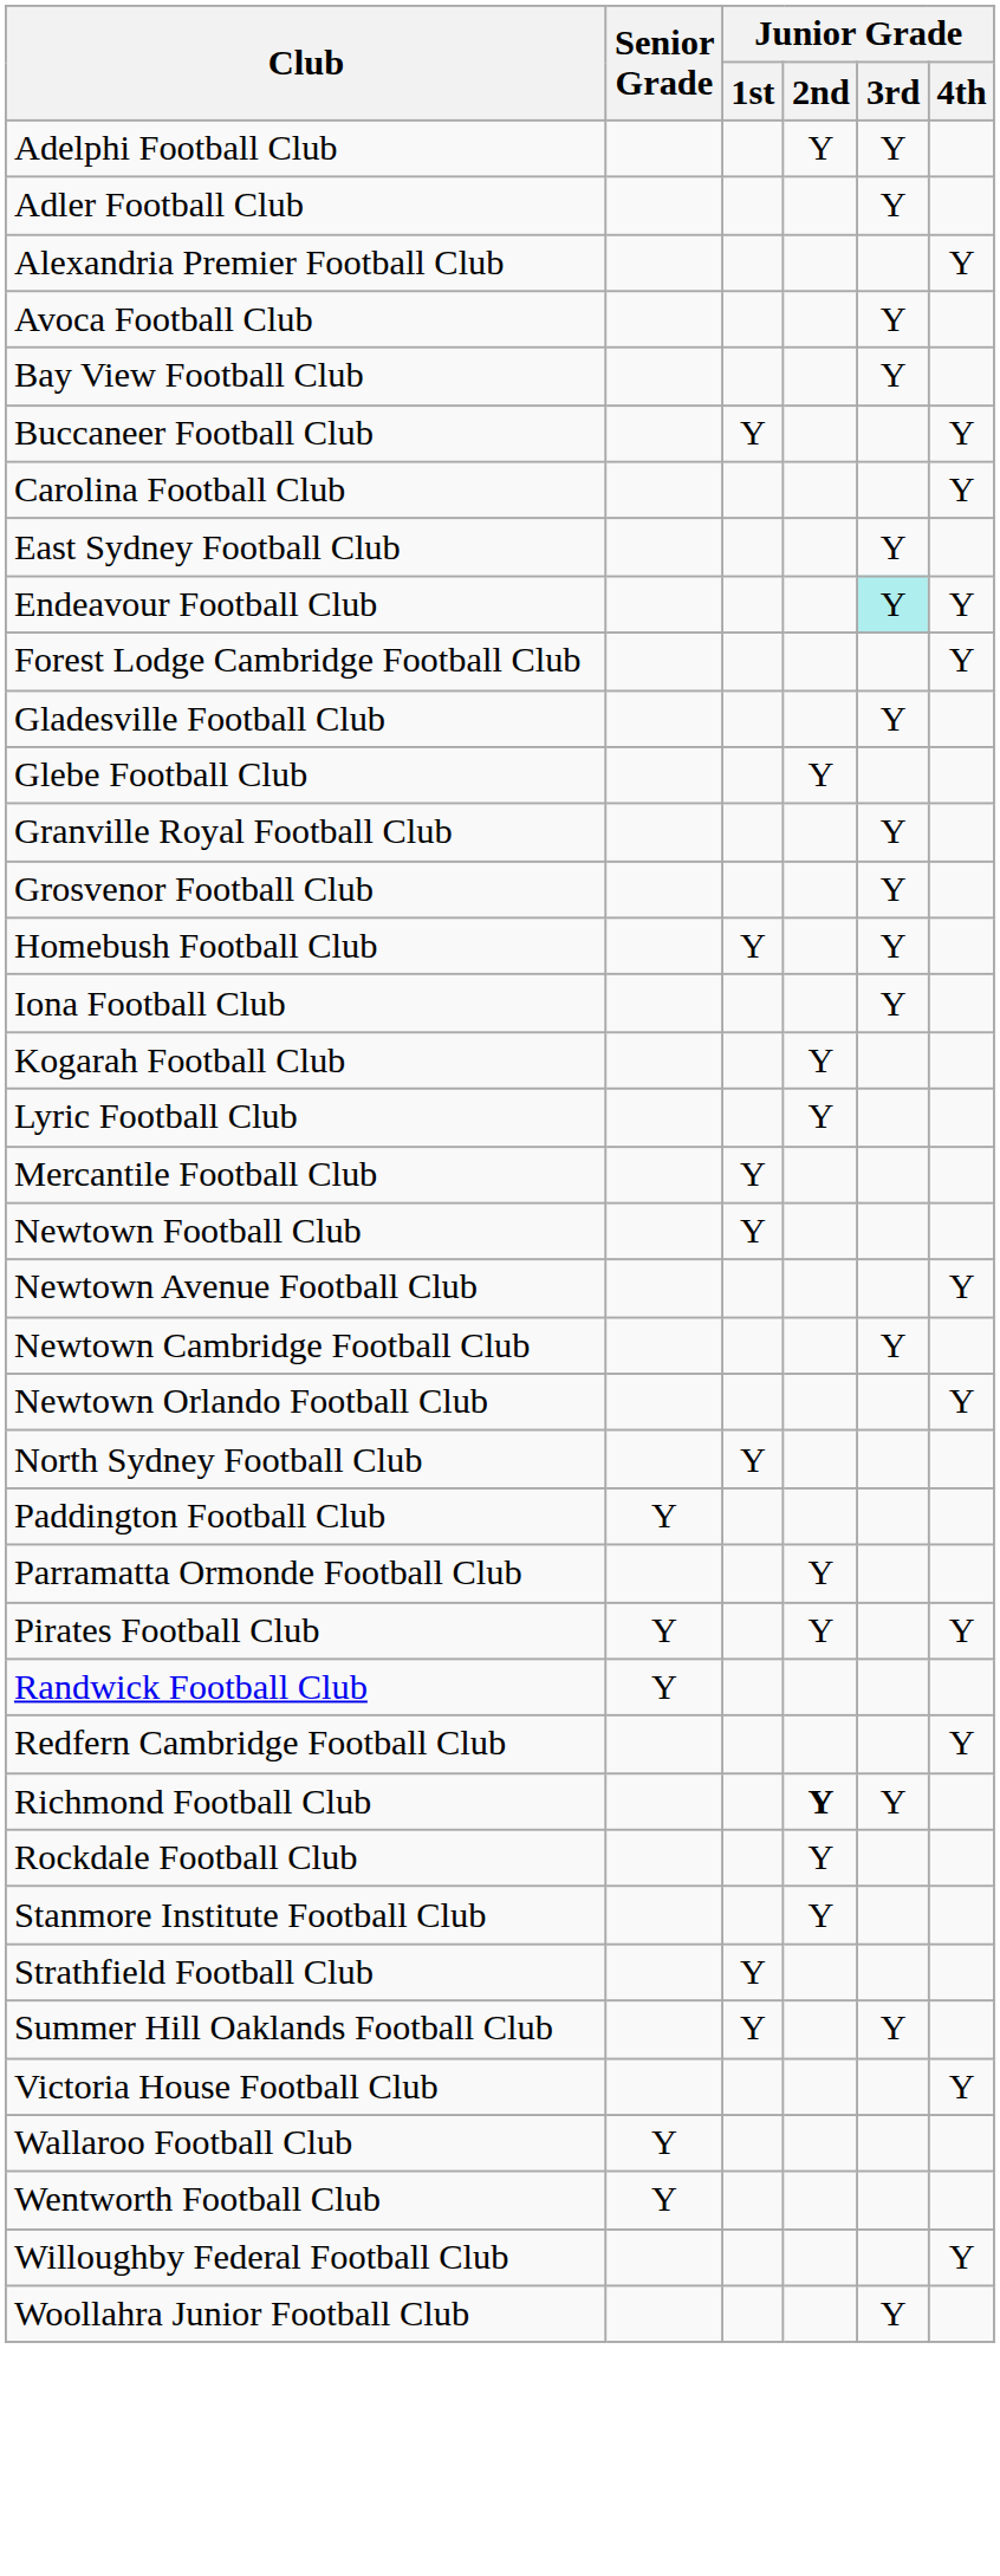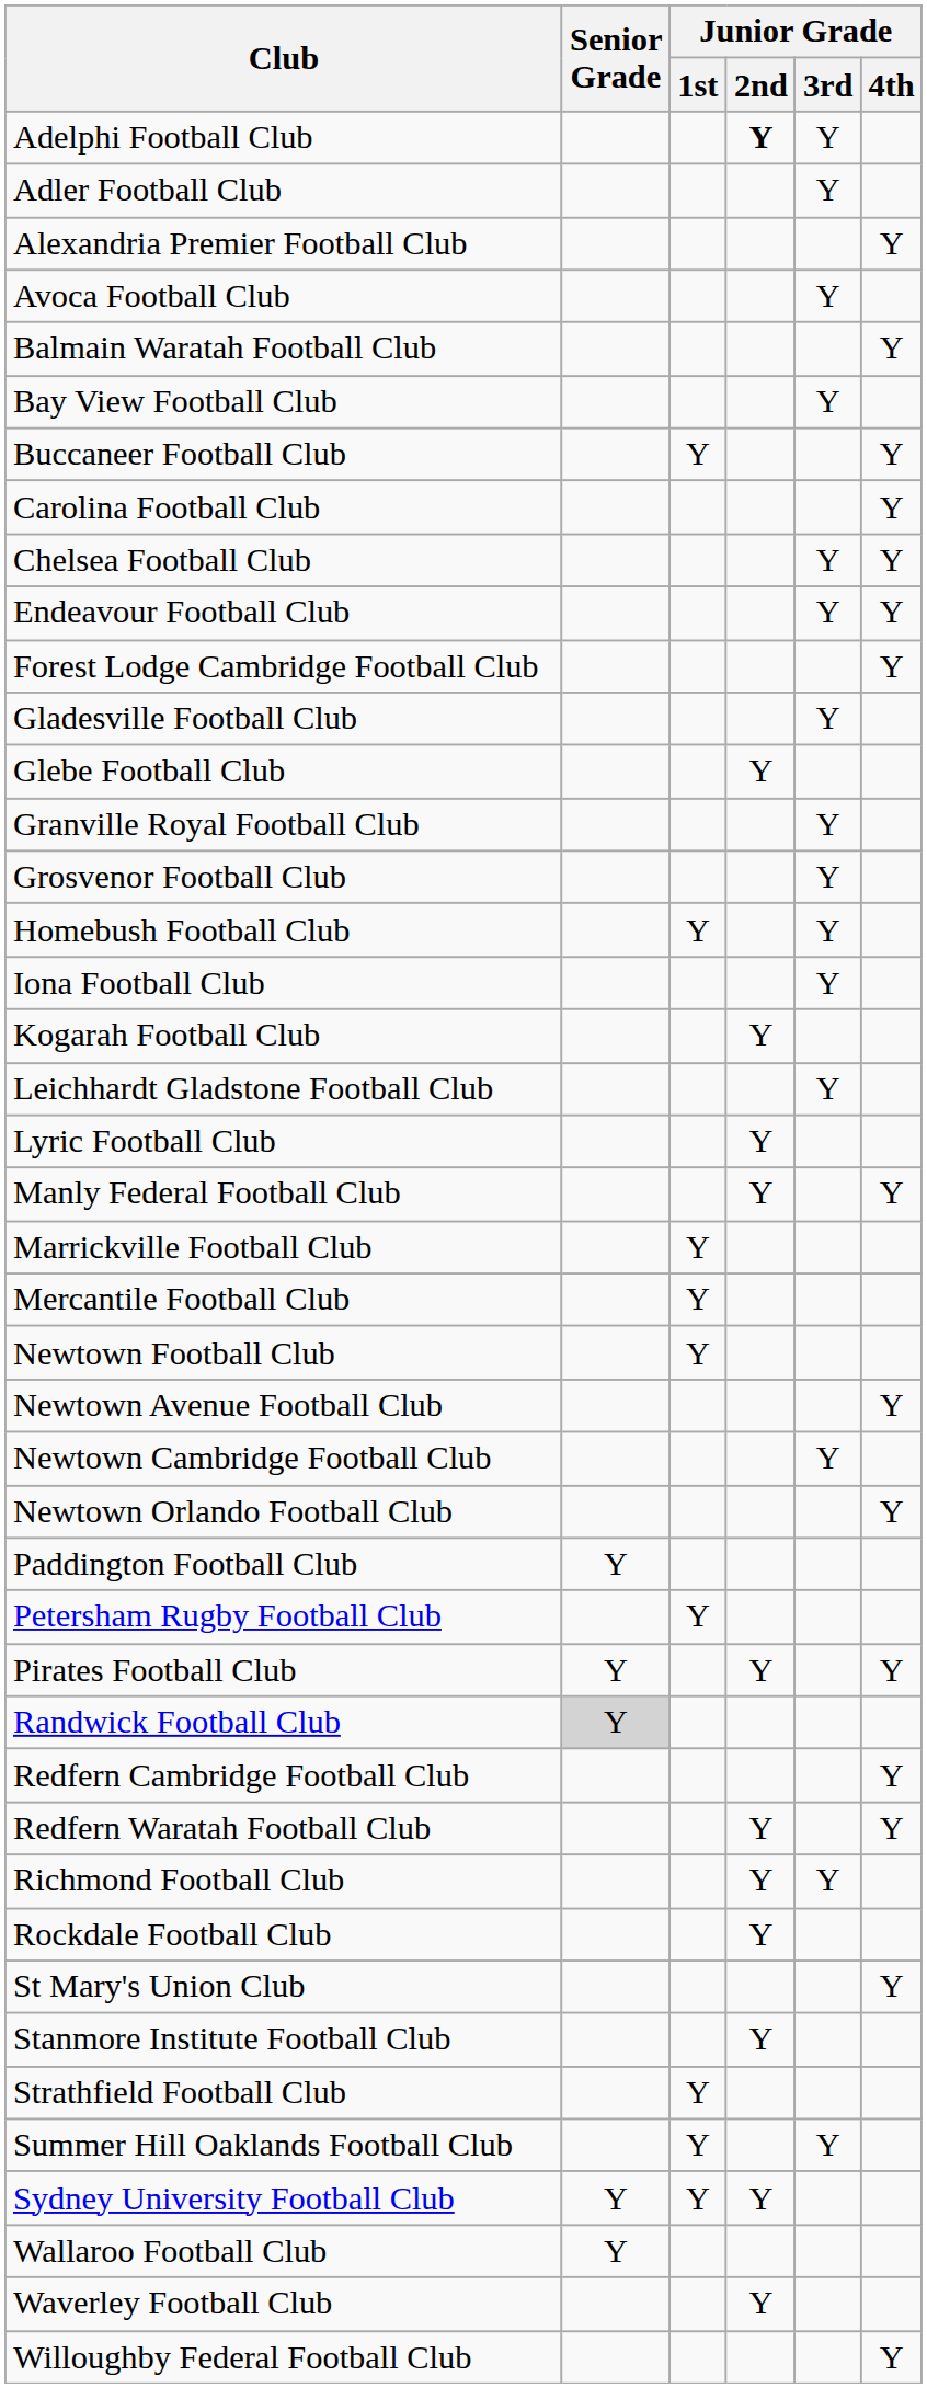 <table class="wikitable sortable mw-collapsible" style="text-align:center;">
 <tr>
 <th width="260" rowspan="2">Club</th>
 <th width="20" abbr="Senior" rowspan="2">Senior Grade</th>
 <th colspan="4">Junior Grade</th>
 </tr>
 <tr>
 <th width="20" abbr="First">1st</th>
 <th width="20" abbr="Second">2nd</th>
 <th width="20" abbr="Third">3rd</th>
 <th width="20" abbr="Fourth">4th</th>
 </tr>
 <tr>
 <td style="text-align:left;">Adelphi Football Club</td>
 <td></td>
 <td></td>
-<td>Y</td>
+<td><strong>Y</strong></td>
 <td>Y</td>
 <td></td>
 </tr>
 <tr>
 <td style="text-align:left;">Adler Football Club</td>
 <td></td>
 <td></td>
 <td></td>
 <td>Y</td>
 <td></td>
 </tr>
 <tr>
 <td style="text-align:left;">Alexandria Premier Football Club</td>
 <td></td>
 <td></td>
 <td></td>
 <td></td>
 <td>Y</td>
 </tr>
 <tr>
 <td style="text-align:left;">Avoca Football Club</td>
 <td></td>
 <td></td>
 <td></td>
 <td>Y</td>
 <td></td>
 </tr>
 <tr>
+<td style="text-align:left;">Balmain Waratah Football Club</td>
+<td></td>
+<td></td>
+<td></td>
+<td></td>
+<td>Y</td>
+</tr>
+<tr>
 <td style="text-align:left;">Bay View Football Club</td>
 <td></td>
 <td></td>
 <td></td>
 <td>Y</td>
 <td></td>
 </tr>
 <tr>
 <td style="text-align:left;">Buccaneer Football Club</td>
 <td></td>
 <td>Y</td>
 <td></td>
 <td></td>
 <td>Y</td>
 </tr>
 <tr>
 <td style="text-align:left;">Carolina Football Club</td>
 <td></td>
 <td></td>
 <td></td>
 <td></td>
 <td>Y</td>
 </tr>
 <tr>
-<td style="text-align:left;"> East Sydney Football Club</td>
+<td style="text-align:left;">Chelsea Football Club</td>
 <td></td>
 <td></td>
 <td></td>
 <td>Y</td>
-<td></td>
+<td>Y</td>
 </tr>
 <tr>
 <td style="text-align:left;">Endeavour Football Club</td>
 <td></td>
 <td></td>
 <td></td>
-<td style="background: paleturquoise;">Y</td>
+<td>Y</td>
 <td>Y</td>
 </tr>
 <tr>
 <td style="text-align:left;">Forest Lodge Cambridge Football Club</td>
 <td></td>
 <td></td>
 <td></td>
 <td></td>
 <td>Y</td>
 </tr>
 <tr>
 <td style="text-align:left;">Gladesville Football Club</td>
 <td></td>
 <td></td>
 <td></td>
 <td>Y</td>
 <td></td>
 </tr>
 <tr>
 <td style="text-align:left;">Glebe Football Club</td>
 <td></td>
 <td></td>
 <td>Y</td>
 <td></td>
 <td></td>
 </tr>
 <tr>
 <td style="text-align:left;">Granville Royal Football Club</td>
 <td></td>
 <td></td>
 <td></td>
 <td>Y</td>
 <td></td>
 </tr>
 <tr>
 <td style="text-align:left;">Grosvenor Football Club</td>
 <td></td>
 <td></td>
 <td></td>
 <td>Y</td>
 <td></td>
 </tr>
 <tr>
 <td style="text-align:left;">Homebush Football Club</td>
 <td></td>
 <td>Y</td>
 <td></td>
 <td>Y</td>
 <td></td>
 </tr>
 <tr>
 <td style="text-align:left;">Iona Football Club</td>
 <td></td>
 <td></td>
 <td></td>
 <td>Y</td>
 <td></td>
 </tr>
 <tr>
 <td style="text-align:left;">Kogarah Football Club</td>
 <td></td>
 <td></td>
 <td>Y</td>
 <td></td>
 <td></td>
 </tr>
 <tr>
+<td style="text-align:left;">Leichhardt Gladstone Football Club</td>
+<td></td>
+<td></td>
+<td></td>
+<td>Y</td>
+<td></td>
+</tr>
+<tr>
 <td style="text-align:left;">Lyric Football Club</td>
 <td></td>
 <td></td>
 <td>Y</td>
+<td></td>
+<td></td>
+</tr>
+<tr>
+<td style="text-align:left;">Manly Federal Football Club</td>
+<td></td>
+<td></td>
+<td>Y</td>
+<td></td>
+<td>Y</td>
+</tr>
+<tr>
+<td style="text-align:left;">Marrickville Football Club</td>
+<td></td>
+<td>Y</td>
+<td></td>
 <td></td>
 <td></td>
 </tr>
 <tr>
 <td style="text-align:left;">Mercantile Football Club</td>
 <td></td>
 <td>Y</td>
 <td></td>
 <td></td>
 <td></td>
 </tr>
 <tr>
 <td style="text-align:left;">Newtown Football Club</td>
 <td></td>
 <td>Y</td>
 <td></td>
 <td></td>
 <td></td>
 </tr>
 <tr>
 <td style="text-align:left;">Newtown Avenue Football Club</td>
 <td></td>
 <td></td>
 <td></td>
 <td></td>
 <td>Y</td>
 </tr>
 <tr>
 <td style="text-align:left;">Newtown Cambridge Football Club</td>
 <td></td>
 <td></td>
 <td></td>
 <td>Y</td>
 <td></td>
 </tr>
 <tr>
 <td style="text-align:left;">Newtown Orlando Football Club</td>
 <td></td>
 <td></td>
 <td></td>
 <td></td>
 <td>Y</td>
 </tr>
 <tr>
-<td style="text-align:left;">North Sydney Football Club</td>
-<td></td>
-<td>Y</td>
-<td></td>
-<td></td>
-<td></td>
-</tr>
-<tr>
 <td style="text-align:left;"> Paddington Football Club</td>
 <td>Y</td>
 <td></td>
 <td></td>
 <td></td>
 <td></td>
 </tr>
 <tr>
-<td style="text-align:left;">Parramatta Ormonde Football Club</td>
-<td></td>
+<td style="text-align:left;"> <a href='#'>Petersham Rugby Football Club</a></td>
 <td></td>
 <td>Y</td>
+<td></td>
 <td></td>
 <td></td>
 </tr>
 <tr>
 <td style="text-align:left;"> Pirates Football Club</td>
 <td>Y</td>
 <td></td>
 <td>Y</td>
 <td></td>
 <td>Y</td>
 </tr>
 <tr>
 <td style="text-align:left;"> <a href='#'>Randwick Football Club</a></td>
-<td>Y</td>
+<td style="background: lightgrey;">Y</td>
 <td></td>
 <td></td>
 <td></td>
 <td></td>
 </tr>
 <tr>
 <td style="text-align:left;"> Redfern Cambridge Football Club</td>
 <td></td>
 <td></td>
 <td></td>
 <td></td>
 <td>Y</td>
 </tr>
 <tr>
+<td style="text-align:left;"> Redfern Waratah Football Club</td>
+<td></td>
+<td></td>
+<td>Y</td>
+<td></td>
+<td>Y</td>
+</tr>
+<tr>
 <td style="text-align:left;"> Richmond Football Club</td>
 <td></td>
 <td></td>
-<td><strong>Y</strong></td>
+<td>Y</td>
 <td>Y</td>
 <td></td>
 </tr>
 <tr>
 <td style="text-align:left;">Rockdale Football Club</td>
 <td></td>
 <td></td>
 <td>Y</td>
 <td></td>
 <td></td>
+</tr>
+<tr>
+<td style="text-align:left;">St Mary's Union Club</td>
+<td></td>
+<td></td>
+<td></td>
+<td></td>
+<td>Y</td>
 </tr>
 <tr>
 <td style="text-align:left;">Stanmore Institute Football Club</td>
 <td></td>
 <td></td>
 <td>Y</td>
 <td></td>
 <td></td>
 </tr>
 <tr>
 <td style="text-align:left;">Strathfield Football Club</td>
 <td></td>
 <td>Y</td>
 <td></td>
 <td></td>
 <td></td>
 </tr>
 <tr>
 <td style="text-align:left;">Summer Hill Oaklands Football Club</td>
 <td></td>
 <td>Y</td>
 <td></td>
 <td>Y</td>
 <td></td>
 </tr>
 <tr>
-<td style="text-align:left;">Victoria House Football Club</td>
+<td style="text-align:left;"> <a href='#'>Sydney University Football Club</a></td>
+<td>Y</td>
+<td>Y</td>
+<td>Y</td>
 <td></td>
 <td></td>
-<td></td>
-<td></td>
-<td>Y</td>
 </tr>
 <tr>
 <td style="text-align:left;"> Wallaroo Football Club</td>
 <td>Y</td>
 <td></td>
 <td></td>
 <td></td>
 <td></td>
 </tr>
 <tr>
-<td style="text-align:left;">Wentworth Football Club</td>
-<td>Y</td>
+<td style="text-align:left;">Waverley Football Club</td>
 <td></td>
 <td></td>
+<td>Y</td>
 <td></td>
 <td></td>
 </tr>
 <tr>
 <td style="text-align:left;">Willoughby Federal Football Club</td>
 <td></td>
 <td></td>
 <td></td>
 <td></td>
 <td>Y</td>
 </tr>
-<tr>
-<td style="text-align:left;">Woollahra Junior Football Club</td>
-<td></td>
-<td></td>
-<td></td>
-<td>Y</td>
-<td></td>
-</tr>
 </table>
